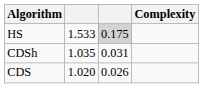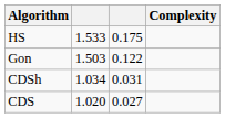 <table class="wikitable">
 <tr>
 <th>Algorithm</th>
 <th></th>
 <th></th>
 <th>Complexity</th>
 </tr>
 <tr>
 <td>HS</td>
 <td>1.533</td>
-<td style="background: lightgrey;">0.175</td>
+<td>0.175</td>
+<td></td>
+</tr>
+<tr>
+<td>Gon</td>
+<td>1.503</td>
+<td>0.122</td>
 <td></td>
 </tr>
 <tr>
 <td>CDSh</td>
-<td>1.035</td>
+<td>1.034</td>
 <td>0.031</td>
 <td></td>
 </tr>
 <tr>
 <td>CDS</td>
 <td>1.020</td>
-<td>0.026</td>
+<td>0.027</td>
 <td></td>
 </tr>
 </table>
